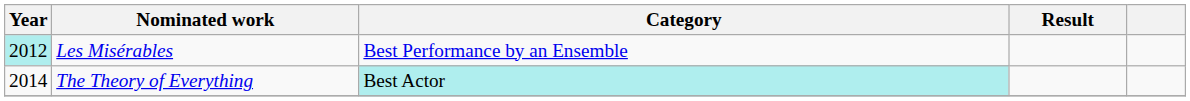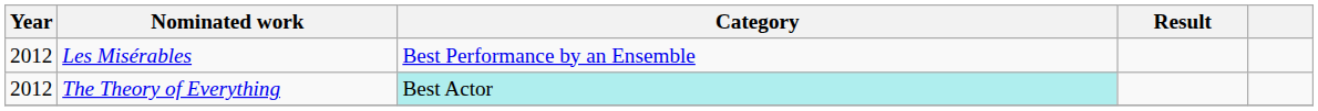 <table class=wikitable>
 <tr>
 <th width=4%>Year</th>
 <th width=26%>Nominated work</th>
 <th width=55%>Category</th>
 <th width=10%>Result</th>
 <th width=5%></th>
 </tr>
 <tr>
-<td style="background: paleturquoise;">2012</td>
+<td>2012</td>
 <td><em><a href='#'>Les Misérables</a></em></td>
 <td><a href='#'>Best Performance by an Ensemble</a></td>
 <td></td>
 <td></td>
 </tr>
 <tr>
-<td>2014</td>
+<td>2012</td>
 <td><em><a href='#'>The Theory of Everything</a></em></td>
 <td style="background: paleturquoise;">Best Actor</td>
 <td></td>
 <td></td>
 </tr>
 <tr>
 </tr>
 </table>
